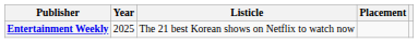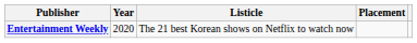 <table class="wikitable plainrowheaders sortable">
 <tr>
 <th scope="col">Publisher</th>
 <th scope="col">Year</th>
 <th scope="col">Listicle</th>
 <th scope="col">Placement</th>
 <th scope="col" class="unsortable"></th>
 </tr>
 <tr>
 <th scope="row"><a href='#'>Entertainment Weekly</a></th>
-<td>2025</td>
+<td>2020</td>
 <td>The 21 best Korean shows on Netflix to watch now</td>
 <td></td>
 <td></td>
 </tr>
 </table>
